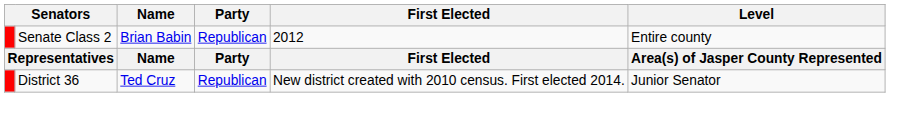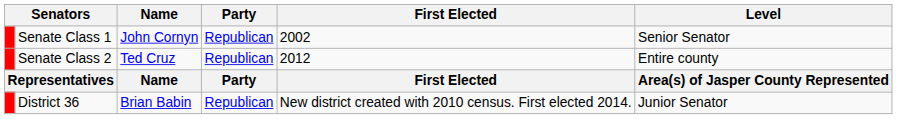 <table class=wikitable>
 <tr>
 <th colspan=2 align=center valign=bottom><strong>Senators</strong></th>
 <th align=center valign=bottom><strong>Name</strong></th>
 <th align=center valign=bottom><strong>Party</strong></th>
 <th align=center valign=bottom><strong>First Elected</strong></th>
 <th align=center valign=bottom><strong>Level</strong></th>
 </tr>
 <tr>
 <td bgcolor="red"> </td>
+<td>Senate Class 1</td>
+<td><a href='#'>John Cornyn</a></td>
+<td><a href='#'>Republican</a></td>
+<td>2002</td>
+<td>Senior Senator</td>
+</tr>
+<tr>
+<td bgcolor="red"> </td>
 <td>Senate Class 2</td>
-<td><a href='#'>Brian Babin</a></td>
+<td><a href='#'>Ted Cruz</a></td>
 <td><a href='#'>Republican</a></td>
 <td>2012</td>
 <td>Entire county</td>
 </tr>
 <tr>
 <th colspan=2 align=center valign=bottom><strong>Representatives</strong></th>
 <th align=center valign=bottom><strong>Name</strong></th>
 <th align=center valign=bottom><strong>Party</strong></th>
 <th align=center valign=bottom><strong>First Elected</strong></th>
 <th align=center valign=bottom><strong>Area(s) of Jasper County Represented</strong></th>
 </tr>
 <tr>
 <td bgcolor="red"> </td>
 <td>District 36</td>
-<td><a href='#'>Ted Cruz</a></td>
+<td><a href='#'>Brian Babin</a></td>
 <td><a href='#'>Republican</a></td>
 <td>New district created with 2010 census. First elected 2014.</td>
 <td>Junior Senator</td>
 </tr>
 </table>
